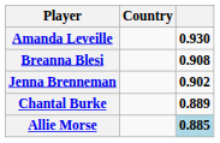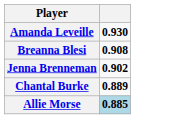 <table class="wikitable" style="text-align: center;">
 <tr>
 <th scope="col">Player</th>
-<th scope="col">Country</th>
 <th scope="col"></th>
 </tr>
 <tr>
 <th scope="row" align="left"><a href='#'>Amanda Leveille</a></th>
-<td></td>
 <td><strong>0.930</strong></td>
 </tr>
 <tr>
 <th scope="row" align="left"><a href='#'>Breanna Blesi</a></th>
-<td></td>
 <td><strong>0.908</strong></td>
 </tr>
 <tr>
 <th scope="row" align="left"><a href='#'>Jenna Brenneman</a></th>
-<td></td>
 <td><strong>0.902</strong></td>
 </tr>
 <tr>
 <th scope="row" align="left"><a href='#'>Chantal Burke</a></th>
-<td></td>
 <td><strong>0.889</strong></td>
 </tr>
 <tr>
 <th scope="row" align="left"><a href='#'>Allie Morse</a></th>
-<td></td>
 <td style="background: lightblue;"><strong>0.885</strong></td>
 </tr>
 </table>
